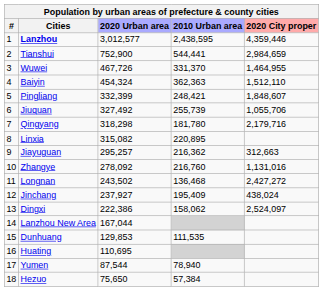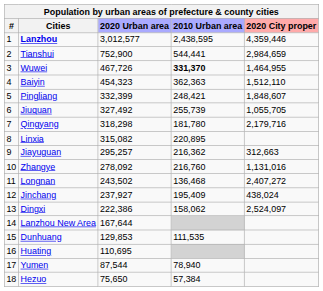 <table class="wikitable sortable collapsible" style="font-size:90%;">
 <tr>
 <th colspan=5>Population by urban areas of prefecture & county cities</th>
 </tr>
 <tr>
 <th>#</th>
 <th>Cities</th>
 <th style="background-color: #aaaaff;">2020 Urban area</th>
 <th style="background-color: #aaaaff;">2010 Urban area</th>
 <th style="background-color: #ffaaaa;">2020 City proper</th>
 </tr>
 <tr>
 <td>1</td>
 <td><strong><a href='#'>Lanzhou</a></strong></td>
 <td>3,012,577</td>
 <td>2,438,595</td>
 <td>4,359,446</td>
 </tr>
 <tr>
 <td>2</td>
 <td><a href='#'>Tianshui</a></td>
 <td>752,900</td>
 <td>544,441</td>
 <td>2,984,659</td>
 </tr>
 <tr>
 <td>3</td>
 <td><a href='#'>Wuwei</a></td>
 <td>467,726</td>
-<td>331,370</td>
+<td><strong>331,370</strong></td>
 <td>1,464,955</td>
 </tr>
 <tr>
 <td>4</td>
 <td><a href='#'>Baiyin</a></td>
-<td>454,324</td>
+<td>454,323</td>
 <td>362,363</td>
 <td>1,512,110</td>
 </tr>
 <tr>
 <td>5</td>
 <td><a href='#'>Pingliang</a></td>
 <td>332,399</td>
 <td>248,421</td>
 <td>1,848,607</td>
 </tr>
 <tr>
 <td>6</td>
 <td><a href='#'>Jiuquan</a></td>
 <td>327,492</td>
 <td>255,739</td>
-<td>1,055,706</td>
+<td>1,055,705</td>
 </tr>
 <tr>
 <td>7</td>
 <td><a href='#'>Qingyang</a></td>
 <td>318,298</td>
 <td>181,780</td>
 <td>2,179,716</td>
 </tr>
 <tr>
 <td>8</td>
 <td><a href='#'>Linxia</a></td>
 <td>315,082</td>
 <td>220,895</td>
 <td></td>
 </tr>
 <tr>
 <td>9</td>
 <td><a href='#'>Jiayuguan</a></td>
 <td>295,257</td>
 <td>216,362</td>
 <td>312,663</td>
 </tr>
 <tr>
 <td>10</td>
 <td><a href='#'>Zhangye</a></td>
 <td>278,092</td>
 <td>216,760</td>
 <td>1,131,016</td>
 </tr>
 <tr>
 <td>11</td>
 <td><a href='#'>Longnan</a></td>
 <td>243,502</td>
 <td>136,468</td>
-<td>2,427,272</td>
+<td>2,407,272</td>
 </tr>
 <tr>
 <td>12</td>
 <td><a href='#'>Jinchang</a></td>
 <td>237,927</td>
 <td>195,409</td>
 <td>438,024</td>
 </tr>
 <tr>
 <td>13</td>
 <td><a href='#'>Dingxi</a></td>
 <td>222,386</td>
 <td>158,062</td>
 <td>2,524,097</td>
 </tr>
 <tr>
 <td>14</td>
 <td><a href='#'>Lanzhou New Area</a></td>
-<td>167,044</td>
+<td>167,644</td>
 <td style="background:lightgrey;"></td>
 <td></td>
 </tr>
 <tr>
 <td>15</td>
 <td><a href='#'>Dunhuang</a></td>
 <td>129,853</td>
 <td>111,535</td>
 <td></td>
 </tr>
 <tr>
 <td>16</td>
 <td><a href='#'>Huating</a></td>
 <td>110,695</td>
 <td style="background:lightgrey;"></td>
 <td></td>
 </tr>
 <tr>
 <td>17</td>
 <td><a href='#'>Yumen</a></td>
 <td>87,544</td>
 <td>78,940</td>
 <td></td>
 </tr>
 <tr>
 <td>18</td>
 <td><a href='#'>Hezuo</a></td>
 <td>75,650</td>
 <td>57,384</td>
 <td></td>
 </tr>
 </table>
